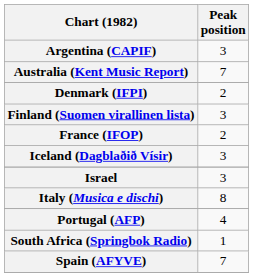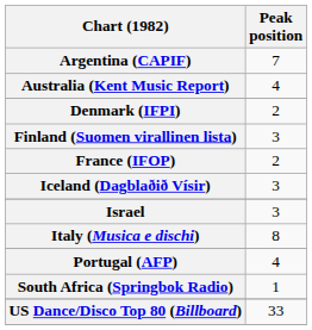 <table class="wikitable sortable plainrowheaders" style="text-align:center">
 <tr>
 <th>Chart (1982)</th>
 <th>Peak<br>position</th>
 </tr>
 <tr>
 <th scope="row">Argentina (<a href='#'>CAPIF</a>) </th>
-<td align="center">3</td>
+<td align="center">7</td>
 </tr>
 <tr>
 <th scope="row">Australia (<a href='#'>Kent Music Report</a>)</th>
-<td align="center">7</td>
+<td align="center">4</td>
 </tr>
 <tr>
 </tr>
 <tr>
 </tr>
 <tr>
 </tr>
 <tr>
 <th scope="row">Denmark (<a href='#'>IFPI</a>)</th>
 <td>2</td>
 </tr>
 <tr>
 <th scope="row">Finland (<a href='#'>Suomen virallinen lista</a>)</th>
 <td>3</td>
 </tr>
 <tr>
 <th scope="row">France (<a href='#'>IFOP</a>)</th>
 <td>2</td>
 </tr>
 <tr>
 <th scope="row">Iceland (<a href='#'>Dagblaðið Vísir</a>)</th>
 <td align="center">3</td>
 </tr>
 <tr>
 </tr>
 <tr>
 <th scope="row">Israel</th>
 <td>3</td>
 </tr>
 <tr>
 <th scope="row">Italy (<em><a href='#'>Musica e dischi</a></em>)</th>
 <td align="center">8</td>
 </tr>
 <tr>
 </tr>
 <tr>
 </tr>
 <tr>
 </tr>
 <tr>
 </tr>
 <tr>
 <th scope="row">Portugal (<a href='#'>AFP</a>)</th>
 <td>4</td>
 </tr>
 <tr>
 <th scope="row">South Africa (<a href='#'>Springbok Radio</a>)</th>
 <td>1</td>
 </tr>
 <tr>
-<th scope="row">Spain (<a href='#'>AFYVE</a>)</th>
-<td align="center">7</td>
 </tr>
 <tr>
 </tr>
 <tr>
 </tr>
 <tr>
+<th scope="row">US <a href='#'>Dance/Disco Top 80</a> (<em><a href='#'>Billboard</a></em>)</th>
+<td>33</td>
 </tr>
 <tr>
 </tr>
 </table>
